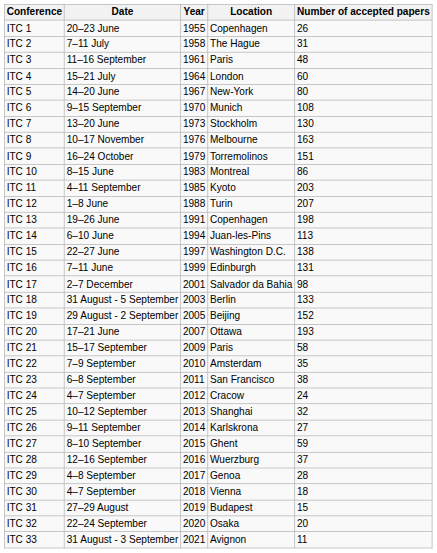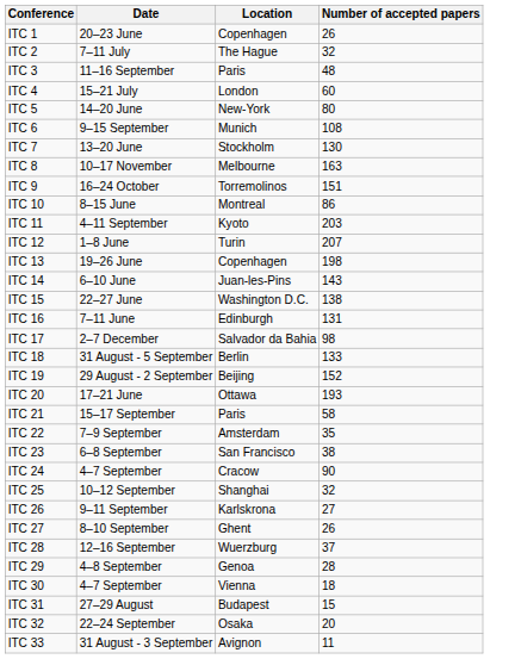 <table class="wikitable sortable">
 <tr>
 <th>Conference</th>
 <th>Date</th>
-<th>Year</th>
 <th>Location</th>
 <th>Number of accepted papers</th>
 </tr>
 <tr>
 <td>ITC 1</td>
 <td>20–23 June</td>
-<td>1955</td>
 <td>Copenhagen</td>
 <td>26</td>
 </tr>
 <tr>
 <td>ITC 2</td>
 <td>7–11 July</td>
-<td>1958</td>
 <td>The Hague</td>
-<td>31</td>
+<td>32</td>
 </tr>
 <tr>
 <td>ITC 3</td>
 <td>11–16 September</td>
-<td>1961</td>
 <td>Paris</td>
 <td>48</td>
 </tr>
 <tr>
 <td>ITC 4</td>
 <td>15–21 July</td>
-<td>1964</td>
 <td>London</td>
 <td>60</td>
 </tr>
 <tr>
 <td>ITC 5</td>
 <td>14–20 June</td>
-<td>1967</td>
 <td>New-York</td>
 <td>80</td>
 </tr>
 <tr>
 <td>ITC 6</td>
 <td>9–15 September</td>
-<td>1970</td>
 <td>Munich</td>
 <td>108</td>
 </tr>
 <tr>
 <td>ITC 7</td>
 <td>13–20 June</td>
-<td>1973</td>
 <td>Stockholm</td>
 <td>130</td>
 </tr>
 <tr>
 <td>ITC 8</td>
 <td>10–17 November</td>
-<td>1976</td>
 <td>Melbourne</td>
 <td>163</td>
 </tr>
 <tr>
 <td>ITC 9</td>
 <td>16–24 October</td>
-<td>1979</td>
 <td>Torremolinos</td>
 <td>151</td>
 </tr>
 <tr>
 <td>ITC 10</td>
 <td>8–15 June</td>
-<td>1983</td>
 <td>Montreal</td>
 <td>86</td>
 </tr>
 <tr>
 <td>ITC 11</td>
 <td>4–11 September</td>
-<td>1985</td>
 <td>Kyoto</td>
 <td>203</td>
 </tr>
 <tr>
 <td>ITC 12</td>
 <td>1–8 June</td>
-<td>1988</td>
 <td>Turin</td>
 <td>207</td>
 </tr>
 <tr>
 <td>ITC 13</td>
 <td>19–26 June</td>
-<td>1991</td>
 <td>Copenhagen</td>
 <td>198</td>
 </tr>
 <tr>
 <td>ITC 14</td>
 <td>6–10 June</td>
-<td>1994</td>
 <td>Juan-les-Pins</td>
-<td>113</td>
+<td>143</td>
 </tr>
 <tr>
 <td>ITC 15</td>
 <td>22–27 June</td>
-<td>1997</td>
 <td>Washington D.C.</td>
 <td>138</td>
 </tr>
 <tr>
 <td>ITC 16</td>
 <td>7–11 June</td>
-<td>1999</td>
 <td>Edinburgh</td>
 <td>131</td>
 </tr>
 <tr>
 <td>ITC 17</td>
 <td>2–7 December</td>
-<td>2001</td>
 <td>Salvador da Bahia</td>
 <td>98</td>
 </tr>
 <tr>
 <td>ITC 18</td>
 <td>31 August - 5 September</td>
-<td>2003</td>
 <td>Berlin</td>
 <td>133</td>
 </tr>
 <tr>
 <td>ITC 19</td>
 <td>29 August - 2 September</td>
-<td>2005</td>
 <td>Beijing</td>
 <td>152</td>
 </tr>
 <tr>
 <td>ITC 20</td>
 <td>17–21 June</td>
-<td>2007</td>
 <td>Ottawa</td>
 <td>193</td>
 </tr>
 <tr>
 <td>ITC 21</td>
 <td>15–17 September</td>
-<td>2009</td>
 <td>Paris</td>
 <td>58</td>
 </tr>
 <tr>
 <td>ITC 22</td>
 <td>7–9 September</td>
-<td>2010</td>
 <td>Amsterdam</td>
 <td>35</td>
 </tr>
 <tr>
 <td>ITC 23</td>
 <td>6–8 September</td>
-<td>2011</td>
 <td>San Francisco</td>
 <td>38</td>
 </tr>
 <tr>
 <td>ITC 24</td>
 <td>4–7 September</td>
-<td>2012</td>
 <td>Cracow</td>
-<td>24</td>
+<td>90</td>
 </tr>
 <tr>
 <td>ITC 25</td>
 <td>10–12 September</td>
-<td>2013</td>
 <td>Shanghai</td>
 <td>32</td>
 </tr>
 <tr>
 <td>ITC 26</td>
 <td>9–11 September</td>
-<td>2014</td>
 <td>Karlskrona</td>
 <td>27</td>
 </tr>
 <tr>
 <td>ITC 27</td>
 <td>8–10 September</td>
-<td>2015</td>
 <td>Ghent</td>
-<td>59</td>
+<td>26</td>
 </tr>
 <tr>
 <td>ITC 28</td>
 <td>12–16 September</td>
-<td>2016</td>
 <td>Wuerzburg</td>
 <td>37</td>
 </tr>
 <tr>
 <td>ITC 29</td>
 <td>4–8 September</td>
-<td>2017</td>
 <td>Genoa</td>
 <td>28</td>
 </tr>
 <tr>
 <td>ITC 30</td>
 <td>4–7 September</td>
-<td>2018</td>
 <td>Vienna</td>
 <td>18</td>
 </tr>
 <tr>
 <td>ITC 31</td>
 <td>27–29 August</td>
-<td>2019</td>
 <td>Budapest</td>
 <td>15</td>
 </tr>
 <tr>
 <td>ITC 32</td>
 <td>22–24 September</td>
-<td>2020</td>
 <td>Osaka</td>
 <td>20</td>
 </tr>
 <tr>
 <td>ITC 33</td>
 <td>31 August - 3 September</td>
-<td>2021</td>
 <td>Avignon</td>
 <td>11</td>
 </tr>
 </table>
